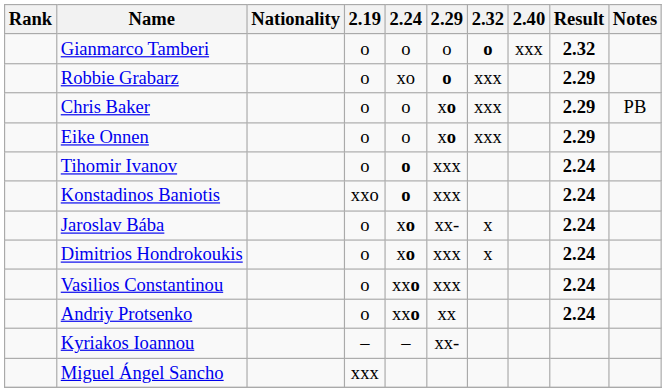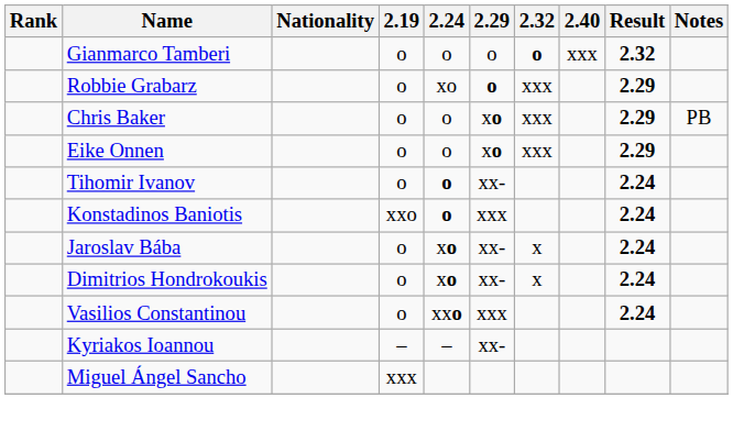 <table class="wikitable sortable" style="text-align:center">
 <tr>
 <th>Rank</th>
 <th>Name</th>
 <th>Nationality</th>
 <th>2.19</th>
 <th>2.24</th>
 <th>2.29</th>
 <th>2.32</th>
 <th>2.40</th>
 <th>Result</th>
 <th>Notes</th>
 </tr>
 <tr>
 <td></td>
 <td align=left><a href='#'>Gianmarco Tamberi</a></td>
 <td align=left></td>
 <td>o</td>
 <td>o</td>
 <td>o</td>
 <td><strong>o</strong></td>
 <td>xxx</td>
 <td><strong>2.32</strong></td>
 <td></td>
 </tr>
 <tr>
 <td></td>
 <td align=left><a href='#'>Robbie Grabarz</a></td>
 <td align=left></td>
 <td>o</td>
 <td>xo</td>
 <td><strong>o</strong></td>
 <td>xxx</td>
 <td></td>
 <td><strong>2.29</strong></td>
 <td></td>
 </tr>
 <tr>
 <td></td>
 <td align=left><a href='#'>Chris Baker</a></td>
 <td align=left></td>
 <td>o</td>
 <td>o</td>
 <td>x<strong>o</strong></td>
 <td>xxx</td>
 <td></td>
 <td><strong>2.29</strong></td>
 <td>PB</td>
 </tr>
 <tr>
 <td></td>
 <td align=left><a href='#'>Eike Onnen</a></td>
 <td align=left></td>
 <td>o</td>
 <td>o</td>
 <td>x<strong>o</strong></td>
 <td>xxx</td>
 <td></td>
 <td><strong>2.29</strong></td>
 <td></td>
 </tr>
 <tr>
 <td></td>
 <td align=left><a href='#'>Tihomir Ivanov</a></td>
 <td align=left></td>
 <td>o</td>
 <td><strong>o</strong></td>
-<td>xxx</td>
+<td>xx-</td>
 <td></td>
 <td></td>
 <td><strong>2.24</strong></td>
 <td></td>
 </tr>
 <tr>
 <td></td>
 <td align=left><a href='#'>Konstadinos Baniotis</a></td>
 <td align=left></td>
 <td>xxo</td>
 <td><strong>o</strong></td>
 <td>xxx</td>
 <td></td>
 <td></td>
 <td><strong>2.24</strong></td>
 <td></td>
 </tr>
 <tr>
 <td></td>
 <td align=left><a href='#'>Jaroslav Bába</a></td>
 <td align=left></td>
 <td>o</td>
 <td>x<strong>o</strong></td>
 <td>xx-</td>
 <td>x</td>
 <td></td>
 <td><strong>2.24</strong></td>
 <td></td>
 </tr>
 <tr>
 <td></td>
 <td align=left><a href='#'>Dimitrios Hondrokoukis</a></td>
 <td align=left></td>
 <td>o</td>
 <td>x<strong>o</strong></td>
-<td>xxx</td>
+<td>xx-</td>
 <td>x</td>
 <td></td>
 <td><strong>2.24</strong></td>
 <td></td>
 </tr>
 <tr>
 <td></td>
 <td align=left><a href='#'>Vasilios Constantinou</a></td>
 <td align=left></td>
 <td>o</td>
 <td>xx<strong>o</strong></td>
 <td>xxx</td>
-<td></td>
-<td></td>
-<td><strong>2.24</strong></td>
-<td></td>
-</tr>
-<tr>
-<td></td>
-<td align=left><a href='#'>Andriy Protsenko</a></td>
-<td align=left></td>
-<td>o</td>
-<td>xx<strong>o</strong></td>
-<td>xx</td>
 <td></td>
 <td></td>
 <td><strong>2.24</strong></td>
 <td></td>
 </tr>
 <tr>
 <td></td>
 <td align=left><a href='#'>Kyriakos Ioannou</a></td>
 <td align=left></td>
 <td>–</td>
 <td>–</td>
 <td>xx-</td>
 <td></td>
 <td></td>
 <td><strong></strong></td>
 <td></td>
 </tr>
 <tr>
 <td></td>
 <td align=left><a href='#'>Miguel Ángel Sancho</a></td>
 <td align=left></td>
 <td>xxx</td>
 <td></td>
 <td></td>
 <td></td>
 <td></td>
 <td><strong></strong></td>
 <td></td>
 </tr>
 <tr>
 </tr>
 </table>
